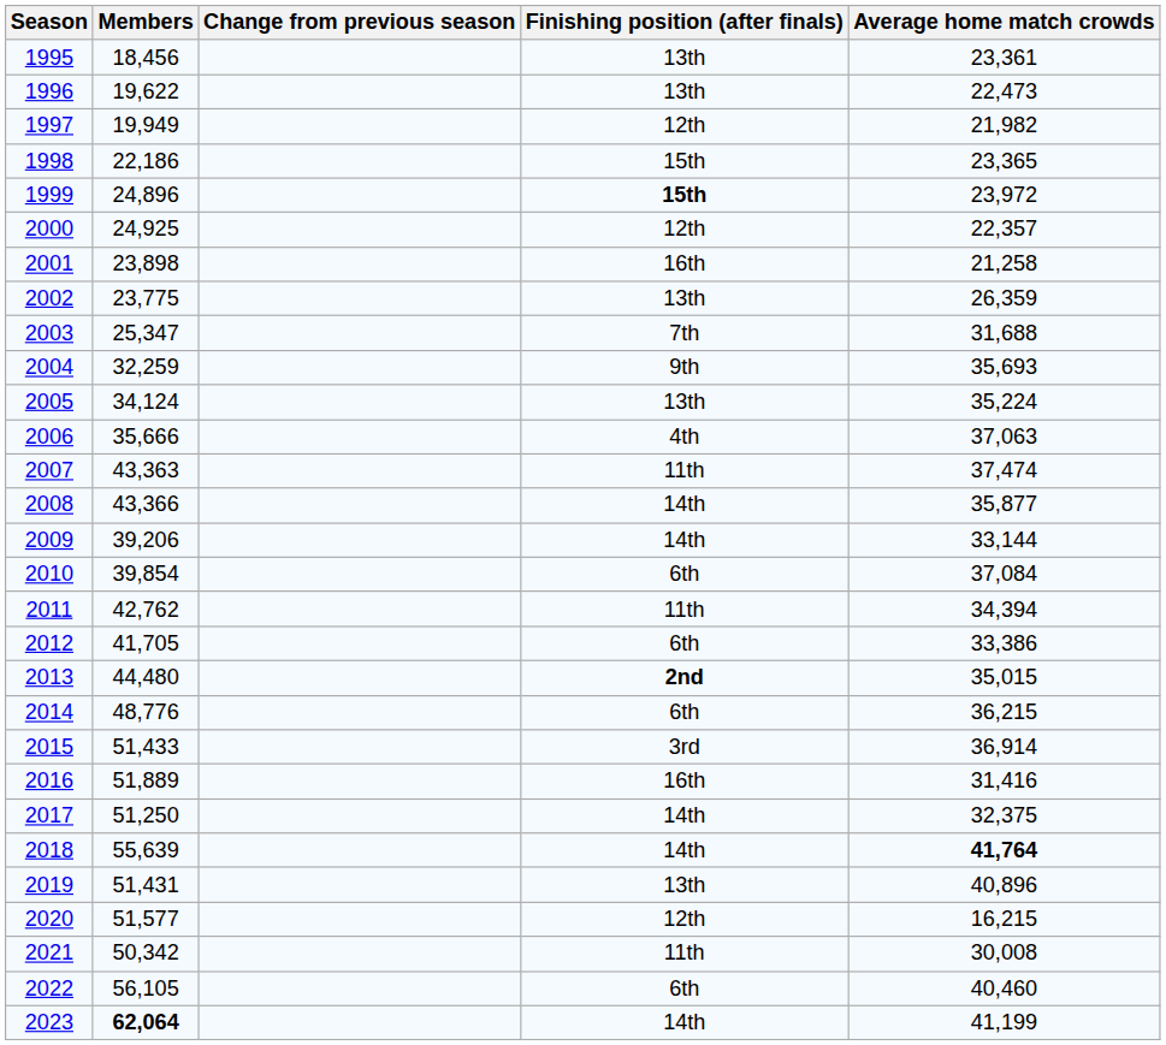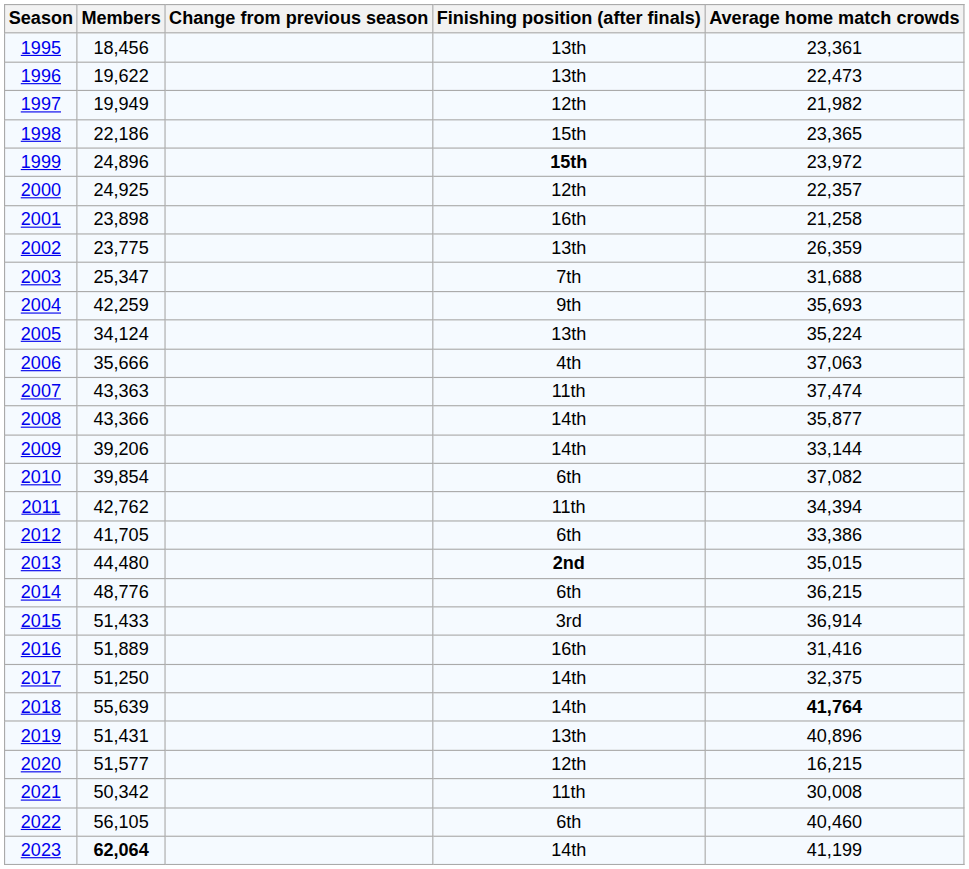 <table class="wikitable sortable" style="text-align: center">
 <tr>
 <th data-sort-type=number>Season</th>
 <th data-sort-type=number>Members</th>
 <th data-sort-type=number>Change from previous season</th>
 <th data-sort-type=number>Finishing position (after finals)</th>
 <th data-sort-type=number>Average home match crowds</th>
 </tr>
 <tr style="background:#F5FAFF;">
 <td><a href='#'>1995</a></td>
 <td>18,456</td>
 <td></td>
 <td>13th</td>
 <td>23,361</td>
 </tr>
 <tr style="background:#F5FAFF;">
 <td><a href='#'>1996</a></td>
 <td>19,622</td>
 <td align=left></td>
 <td>13th</td>
 <td>22,473</td>
 </tr>
 <tr style="background:#F5FAFF;">
 <td><a href='#'>1997</a></td>
 <td>19,949</td>
 <td align=left></td>
 <td>12th</td>
 <td>21,982</td>
 </tr>
 <tr style="background:#F5FAFF;">
 <td><a href='#'>1998</a></td>
 <td>22,186</td>
 <td align=left></td>
 <td>15th</td>
 <td>23,365</td>
 </tr>
 <tr style="background:#F5FAFF;">
 <td><a href='#'>1999</a></td>
 <td>24,896</td>
 <td align=left></td>
 <td><strong>15th</strong></td>
 <td>23,972</td>
 </tr>
 <tr style="background:#F5FAFF;">
 <td><a href='#'>2000</a></td>
 <td>24,925</td>
 <td align=left></td>
 <td>12th</td>
 <td>22,357</td>
 </tr>
 <tr style="background:#F5FAFF;">
 <td><a href='#'>2001</a></td>
 <td>23,898</td>
 <td align=left></td>
 <td>16th</td>
 <td>21,258</td>
 </tr>
 <tr style="background:#F5FAFF;">
 <td><a href='#'>2002</a></td>
 <td>23,775</td>
 <td align=left></td>
 <td>13th</td>
 <td>26,359</td>
 </tr>
 <tr style="background:#F5FAFF;">
 <td><a href='#'>2003</a></td>
 <td>25,347</td>
 <td align=left></td>
 <td>7th</td>
 <td>31,688</td>
 </tr>
 <tr style="background:#F5FAFF;">
 <td><a href='#'>2004</a></td>
-<td>32,259</td>
+<td>42,259</td>
 <td align=left></td>
 <td>9th</td>
 <td>35,693</td>
 </tr>
 <tr style="background:#F5FAFF;">
 <td><a href='#'>2005</a></td>
 <td>34,124</td>
 <td align=left></td>
 <td>13th</td>
 <td>35,224</td>
 </tr>
 <tr style="background:#F5FAFF;">
 <td><a href='#'>2006</a></td>
 <td>35,666</td>
 <td align=left></td>
 <td>4th</td>
 <td>37,063</td>
 </tr>
 <tr style="background:#F5FAFF;">
 <td><a href='#'>2007</a></td>
 <td>43,363</td>
 <td align=left></td>
 <td>11th</td>
 <td>37,474</td>
 </tr>
 <tr style="background:#F5FAFF;">
 <td><a href='#'>2008</a></td>
 <td>43,366</td>
 <td align=left></td>
 <td>14th</td>
 <td>35,877</td>
 </tr>
 <tr style="background:#F5FAFF;">
 <td><a href='#'>2009</a></td>
 <td>39,206</td>
 <td align=left></td>
 <td>14th</td>
 <td>33,144</td>
 </tr>
 <tr style="background:#F5FAFF;">
 <td><a href='#'>2010</a></td>
 <td>39,854</td>
 <td align=left></td>
 <td>6th</td>
-<td>37,084</td>
+<td>37,082</td>
 </tr>
 <tr style="background:#F5FAFF;">
 <td><a href='#'>2011</a></td>
 <td>42,762</td>
 <td align=left></td>
 <td>11th</td>
 <td>34,394</td>
 </tr>
 <tr style="background:#F5FAFF;">
 <td><a href='#'>2012</a></td>
 <td>41,705</td>
 <td align=left></td>
 <td>6th</td>
 <td>33,386</td>
 </tr>
 <tr style="background:#F5FAFF;">
 <td><a href='#'>2013</a></td>
 <td>44,480</td>
 <td align=left></td>
 <td><strong>2nd</strong></td>
 <td>35,015</td>
 </tr>
 <tr style="background:#F5FAFF;">
 <td><a href='#'>2014</a></td>
 <td>48,776</td>
 <td align=left></td>
 <td>6th</td>
 <td>36,215</td>
 </tr>
 <tr style="background:#F5FAFF;">
 <td><a href='#'>2015</a></td>
 <td>51,433</td>
 <td align=left></td>
 <td>3rd</td>
 <td>36,914</td>
 </tr>
 <tr style="background:#F5FAFF;">
 <td><a href='#'>2016</a></td>
 <td>51,889</td>
 <td align=left></td>
 <td>16th</td>
 <td>31,416</td>
 </tr>
 <tr style="background:#F5FAFF;">
 <td><a href='#'>2017</a></td>
 <td>51,250</td>
 <td align=left></td>
 <td>14th</td>
 <td>32,375</td>
 </tr>
 <tr style="background:#F5FAFF;">
 <td><a href='#'>2018</a></td>
 <td>55,639</td>
 <td align=left></td>
 <td>14th</td>
 <td><strong>41,764</strong></td>
 </tr>
 <tr style="background:#F5FAFF;">
 <td><a href='#'>2019</a></td>
 <td>51,431</td>
 <td align=left></td>
 <td>13th</td>
 <td>40,896</td>
 </tr>
 <tr style="background:#F5FAFF;">
 <td><a href='#'>2020</a></td>
 <td>51,577</td>
 <td align=left></td>
 <td>12th</td>
 <td>16,215</td>
 </tr>
 <tr style="background:#F5FAFF;">
 <td><a href='#'>2021</a></td>
 <td>50,342</td>
 <td align=left></td>
 <td>11th</td>
 <td>30,008</td>
 </tr>
 <tr style="background:#F5FAFF;">
 <td><a href='#'>2022</a></td>
 <td>56,105</td>
 <td align=left></td>
 <td>6th</td>
 <td>40,460</td>
 </tr>
 <tr style="background:#F5FAFF;">
 <td><a href='#'>2023</a></td>
 <td><strong>62,064</strong></td>
 <td align=left></td>
 <td>14th</td>
 <td>41,199</td>
 </tr>
 </table>
